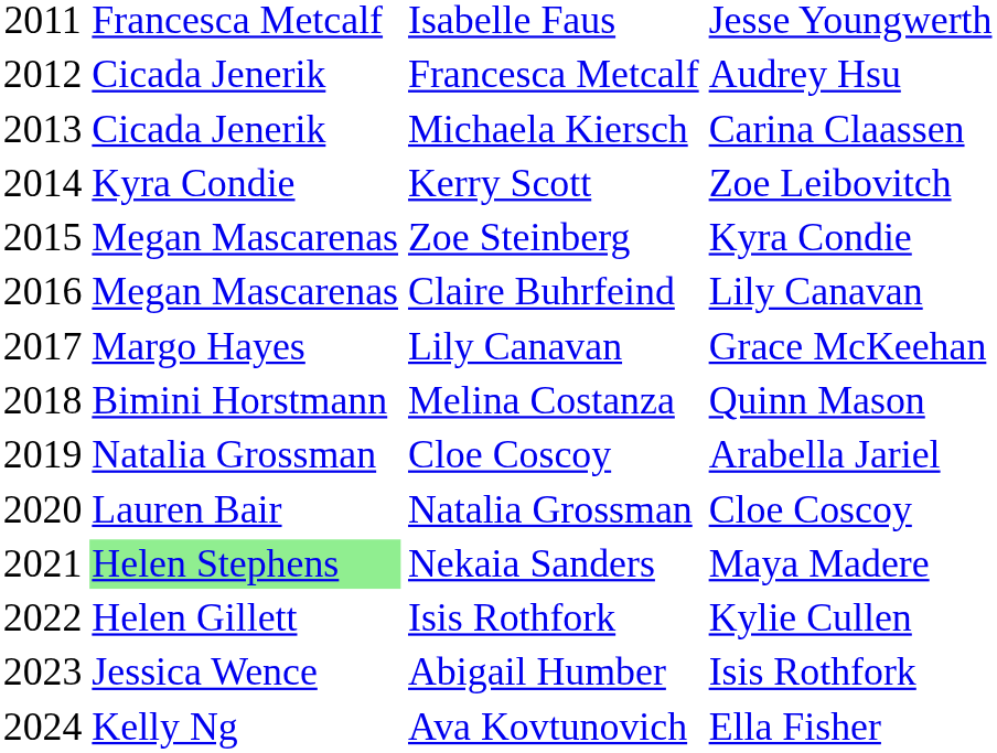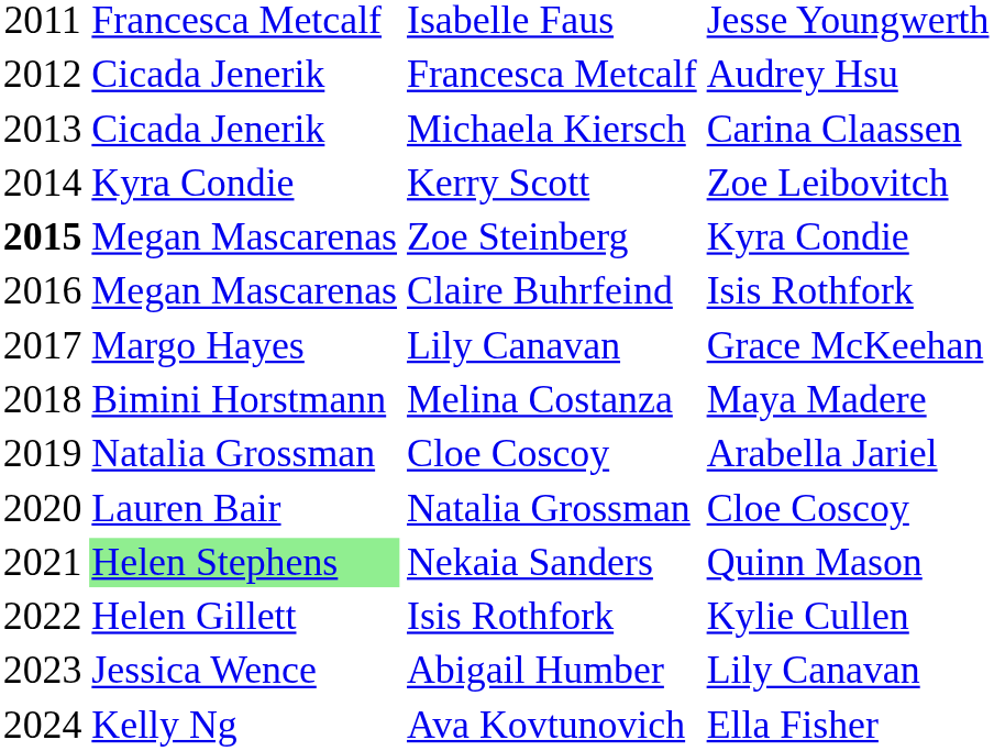 <table>
 <tr>
 <td style="text-align:center;">2011</td>
 <td><a href='#'>Francesca Metcalf</a></td>
 <td><a href='#'>Isabelle Faus</a></td>
 <td><a href='#'>Jesse Youngwerth</a></td>
 </tr>
 <tr>
 <td style="text-align:center;">2012</td>
 <td><a href='#'>Cicada Jenerik</a></td>
 <td><a href='#'>Francesca Metcalf</a></td>
 <td><a href='#'>Audrey Hsu</a></td>
 </tr>
 <tr>
 <td style="text-align:center;">2013</td>
 <td><a href='#'>Cicada Jenerik</a></td>
 <td><a href='#'>Michaela Kiersch</a></td>
 <td><a href='#'>Carina Claassen</a></td>
 </tr>
 <tr>
 <td style="text-align:center;">2014</td>
 <td><a href='#'>Kyra Condie</a></td>
 <td><a href='#'>Kerry Scott</a></td>
 <td><a href='#'>Zoe Leibovitch</a></td>
 </tr>
 <tr>
-<td style="text-align:center;">2015</td>
+<td style="text-align:center;"><strong>2015</strong></td>
 <td><a href='#'>Megan Mascarenas</a></td>
 <td><a href='#'>Zoe Steinberg</a></td>
 <td><a href='#'>Kyra Condie</a></td>
 </tr>
 <tr>
 <td style="text-align:center;">2016</td>
 <td><a href='#'>Megan Mascarenas</a></td>
 <td><a href='#'>Claire Buhrfeind</a></td>
-<td><a href='#'>Lily Canavan</a></td>
+<td><a href='#'>Isis Rothfork</a></td>
 </tr>
 <tr>
 <td style="text-align:center;">2017</td>
 <td><a href='#'>Margo Hayes</a></td>
 <td><a href='#'>Lily Canavan</a></td>
 <td><a href='#'>Grace McKeehan</a></td>
 </tr>
 <tr>
 <td style="text-align:center;">2018</td>
 <td><a href='#'>Bimini Horstmann</a></td>
 <td><a href='#'>Melina Costanza</a></td>
-<td><a href='#'>Quinn Mason</a></td>
+<td><a href='#'>Maya Madere</a></td>
 </tr>
 <tr>
 <td style="text-align:center;">2019</td>
 <td><a href='#'>Natalia Grossman</a></td>
 <td><a href='#'>Cloe Coscoy</a></td>
 <td><a href='#'>Arabella Jariel</a></td>
 </tr>
 <tr>
 <td style="text-align:center;">2020</td>
 <td><a href='#'>Lauren Bair</a></td>
 <td><a href='#'>Natalia Grossman</a></td>
 <td><a href='#'>Cloe Coscoy</a></td>
 </tr>
 <tr>
 <td style="text-align:center;">2021</td>
 <td style="background: lightgreen;"><a href='#'>Helen Stephens</a></td>
 <td><a href='#'>Nekaia Sanders</a></td>
-<td><a href='#'>Maya Madere</a></td>
+<td><a href='#'>Quinn Mason</a></td>
 </tr>
 <tr>
 <td style="text-align:center;">2022</td>
 <td><a href='#'>Helen Gillett</a></td>
 <td><a href='#'>Isis Rothfork</a></td>
 <td><a href='#'>Kylie Cullen</a></td>
 </tr>
 <tr>
 <td style="text-align:center;">2023</td>
 <td><a href='#'>Jessica Wence</a></td>
 <td><a href='#'>Abigail Humber</a></td>
-<td><a href='#'>Isis Rothfork</a></td>
+<td><a href='#'>Lily Canavan</a></td>
 </tr>
 <tr>
 <td style="text-align:center;">2024</td>
 <td><a href='#'>Kelly Ng</a></td>
 <td><a href='#'>Ava Kovtunovich</a></td>
 <td><a href='#'>Ella Fisher</a></td>
 </tr>
 </table>
